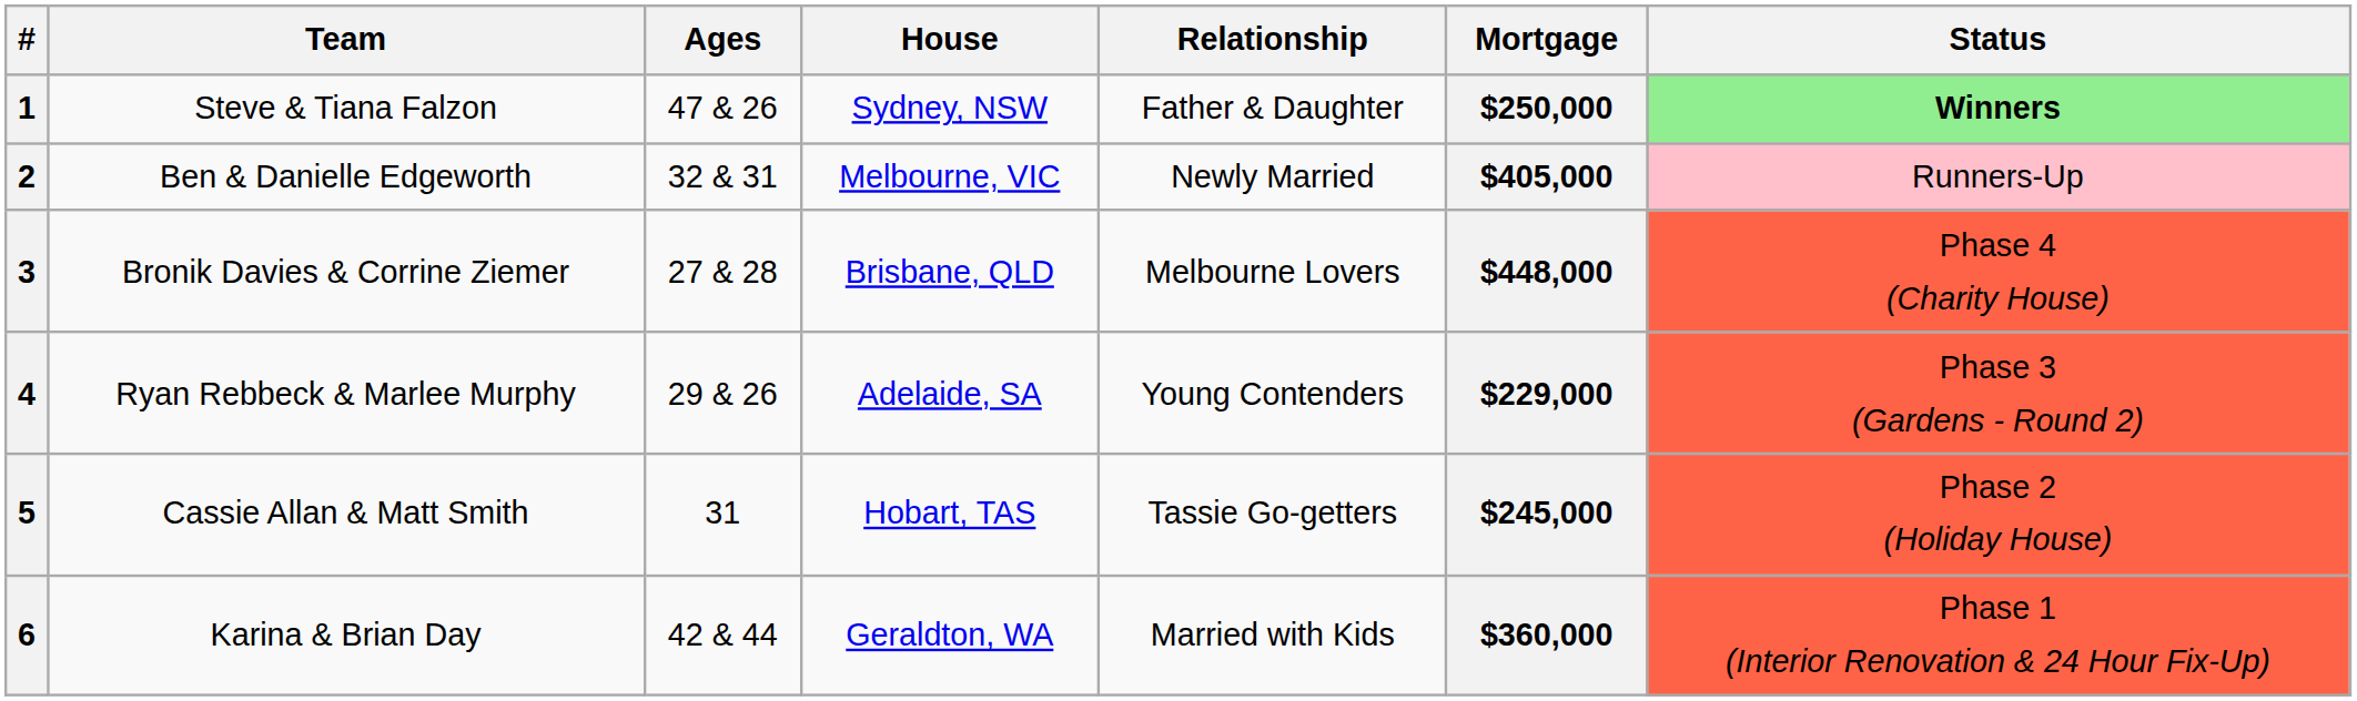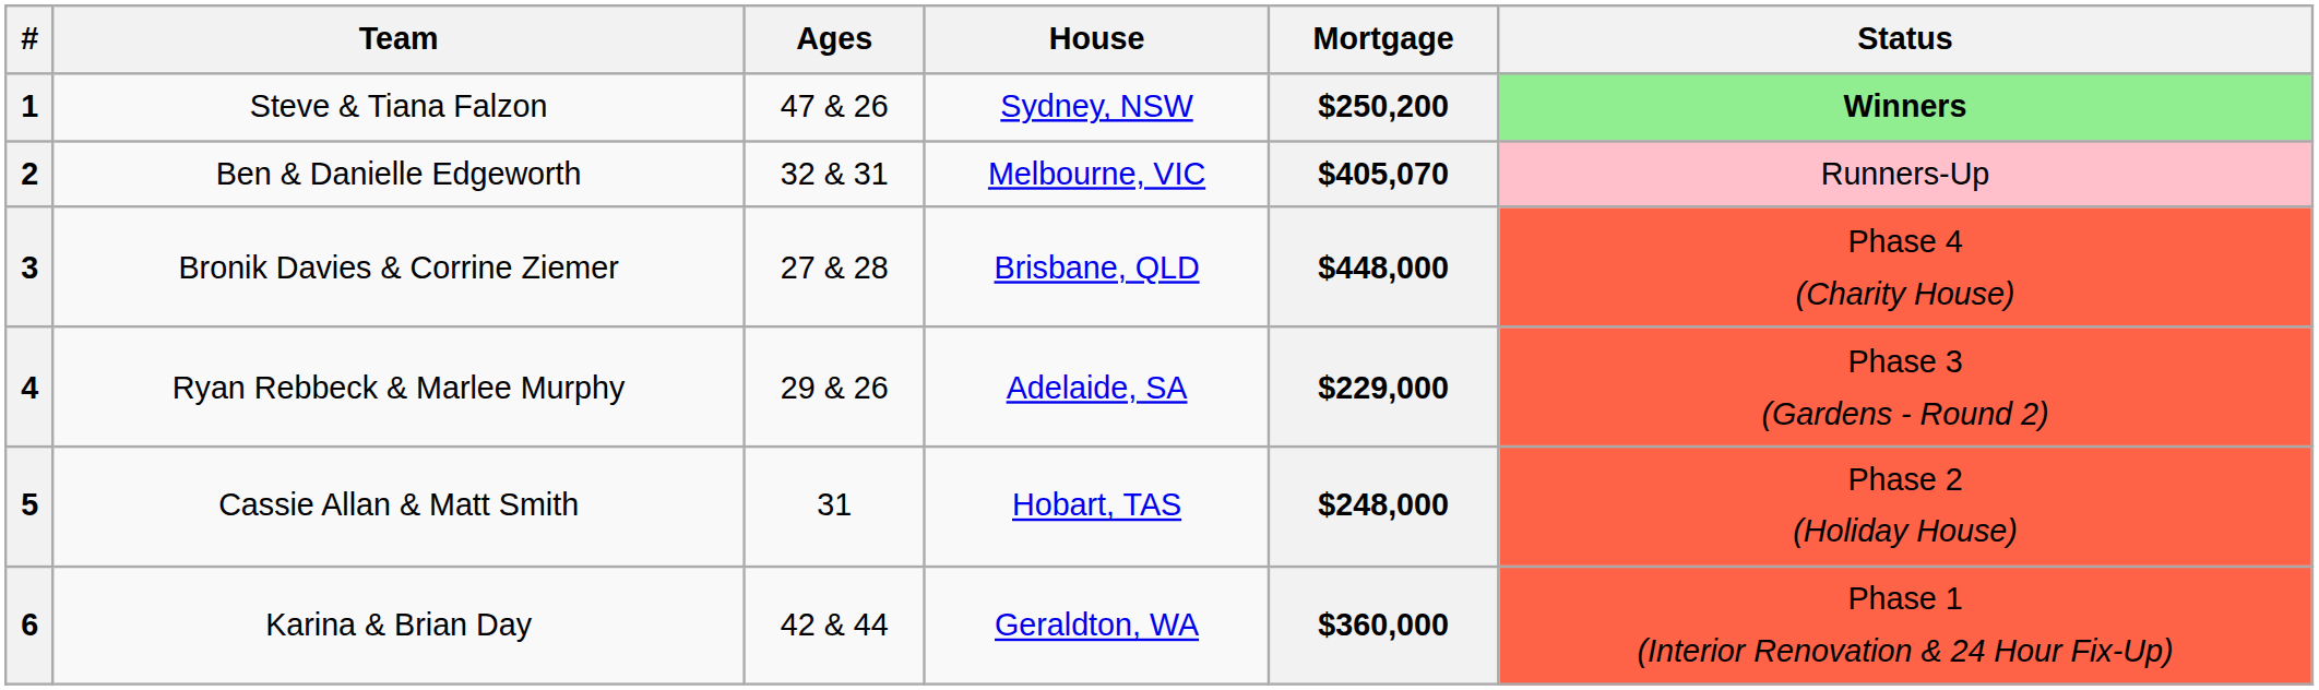 <table class="wikitable" style="text-align: center; font-size: 9pt; line-height:20px; width:70%">
 <tr valign="top">
 <th>#</th>
 <th>Team</th>
 <th>Ages</th>
 <th>House</th>
-<th>Relationship</th>
 <th>Mortgage</th>
 <th>Status</th>
 </tr>
 <tr>
 <th>1</th>
 <td>Steve & Tiana Falzon</td>
 <td>47 & 26</td>
 <td><a href='#'>Sydney, NSW</a></td>
-<td>Father & Daughter</td>
-<th>$250,000</th>
+<th>$250,200</th>
 <td bgcolor="lightgreen"><strong>Winners</strong></td>
 </tr>
 <tr>
 <th>2</th>
 <td>Ben & Danielle Edgeworth</td>
 <td>32 & 31</td>
 <td><a href='#'>Melbourne, VIC</a></td>
-<td>Newly Married</td>
-<th>$405,000</th>
+<th>$405,070</th>
 <td bgcolor="pink">Runners-Up</td>
 </tr>
 <tr>
 <th>3</th>
 <td>Bronik Davies & Corrine Ziemer</td>
 <td>27 & 28</td>
 <td><a href='#'>Brisbane, QLD</a></td>
-<td>Melbourne Lovers</td>
 <th>$448,000</th>
 <td bgcolor="tomato">Phase 4<br><em>(Charity House)</em></td>
 </tr>
 <tr>
 <th>4</th>
 <td>Ryan Rebbeck & Marlee Murphy</td>
 <td>29 & 26</td>
 <td><a href='#'>Adelaide, SA</a></td>
-<td>Young Contenders</td>
 <th>$229,000</th>
 <td bgcolor="tomato">Phase 3<br><em>(Gardens - Round 2)</em></td>
 </tr>
 <tr>
 <th>5</th>
 <td>Cassie Allan & Matt Smith</td>
 <td>31</td>
 <td><a href='#'>Hobart, TAS</a></td>
-<td>Tassie Go-getters</td>
-<th>$245,000</th>
+<th>$248,000</th>
 <td bgcolor="tomato">Phase 2<br><em>(Holiday House)</em></td>
 </tr>
 <tr>
 <th>6</th>
 <td>Karina & Brian Day</td>
 <td>42 & 44</td>
 <td><a href='#'>Geraldton, WA</a></td>
-<td>Married with Kids</td>
 <th>$360,000</th>
 <td bgcolor="tomato">Phase 1<br><em>(Interior Renovation & 24 Hour Fix-Up)</em></td>
 </tr>
 </table>
